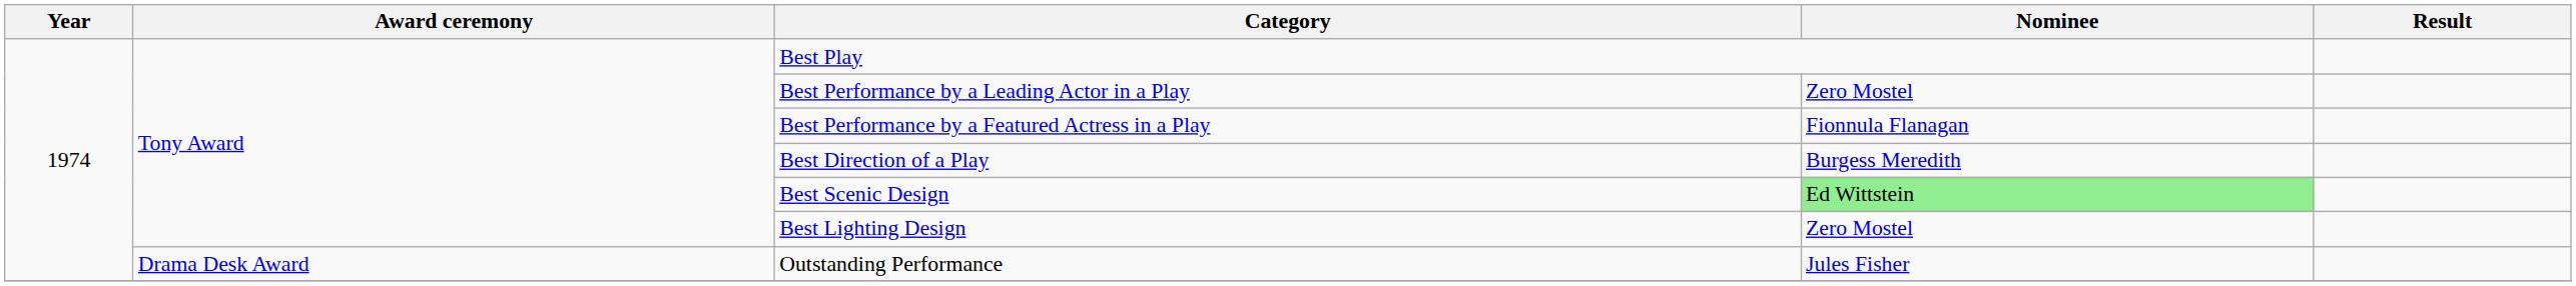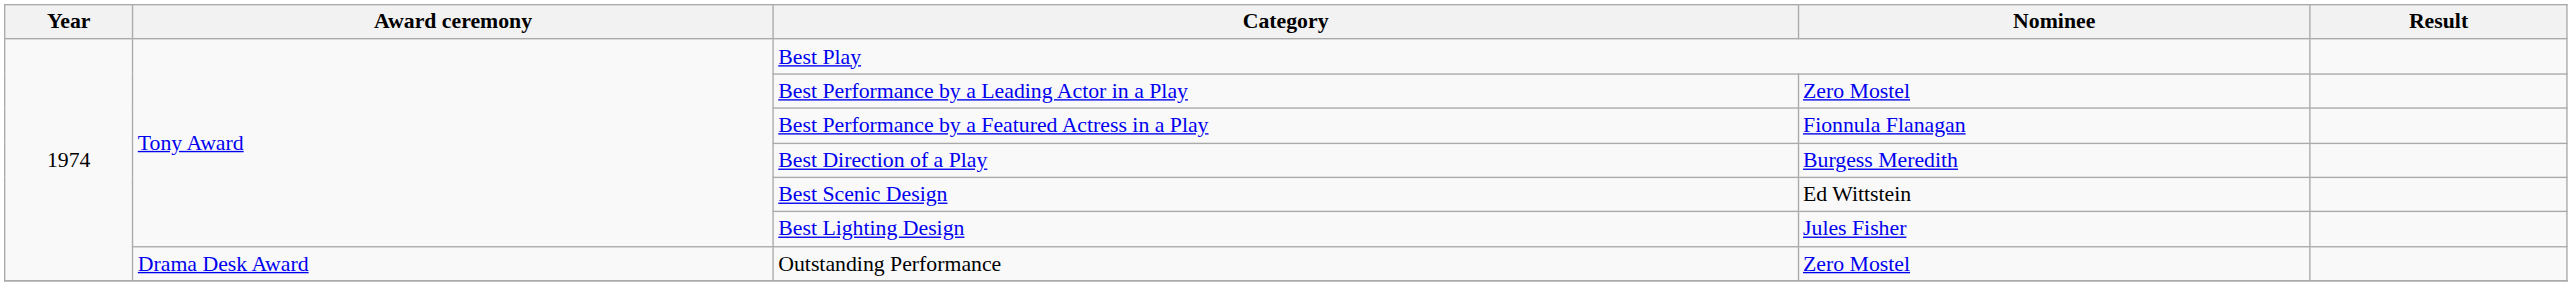 <table class="wikitable" width="95%">
 <tr>
 <th width="5%">Year</th>
 <th width="25%">Award ceremony</th>
 <th width="40%">Category</th>
 <th width="20%">Nominee</th>
 <th width="10%">Result</th>
 </tr>
 <tr>
 <td rowspan="7" align="center">1974</td>
 <td rowspan="6"><a href='#'>Tony Award</a></td>
 <td colspan="2"><a href='#'>Best Play</a></td>
 <td></td>
 </tr>
 <tr>
 <td><a href='#'>Best Performance by a Leading Actor in a Play</a></td>
 <td><a href='#'>Zero Mostel</a></td>
 <td></td>
 </tr>
 <tr>
 <td><a href='#'>Best Performance by a Featured Actress in a Play</a></td>
 <td><a href='#'>Fionnula Flanagan</a></td>
 <td></td>
 </tr>
 <tr>
 <td><a href='#'>Best Direction of a Play</a></td>
 <td><a href='#'>Burgess Meredith</a></td>
 <td></td>
 </tr>
 <tr>
 <td><a href='#'>Best Scenic Design</a></td>
-<td style="background: lightgreen;">Ed Wittstein</td>
+<td>Ed Wittstein</td>
 <td></td>
 </tr>
 <tr>
 <td><a href='#'>Best Lighting Design</a></td>
-<td><a href='#'>Zero Mostel</a></td>
+<td><a href='#'>Jules Fisher</a></td>
 <td></td>
 </tr>
 <tr>
 <td><a href='#'>Drama Desk Award</a></td>
 <td>Outstanding Performance</td>
-<td><a href='#'>Jules Fisher</a></td>
+<td><a href='#'>Zero Mostel</a></td>
 <td></td>
 </tr>
 <tr>
 </tr>
 </table>
